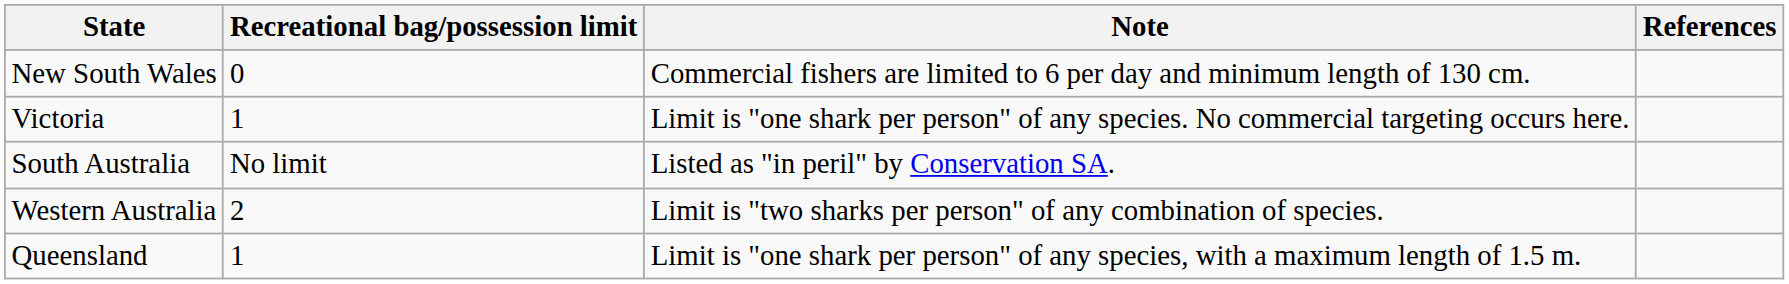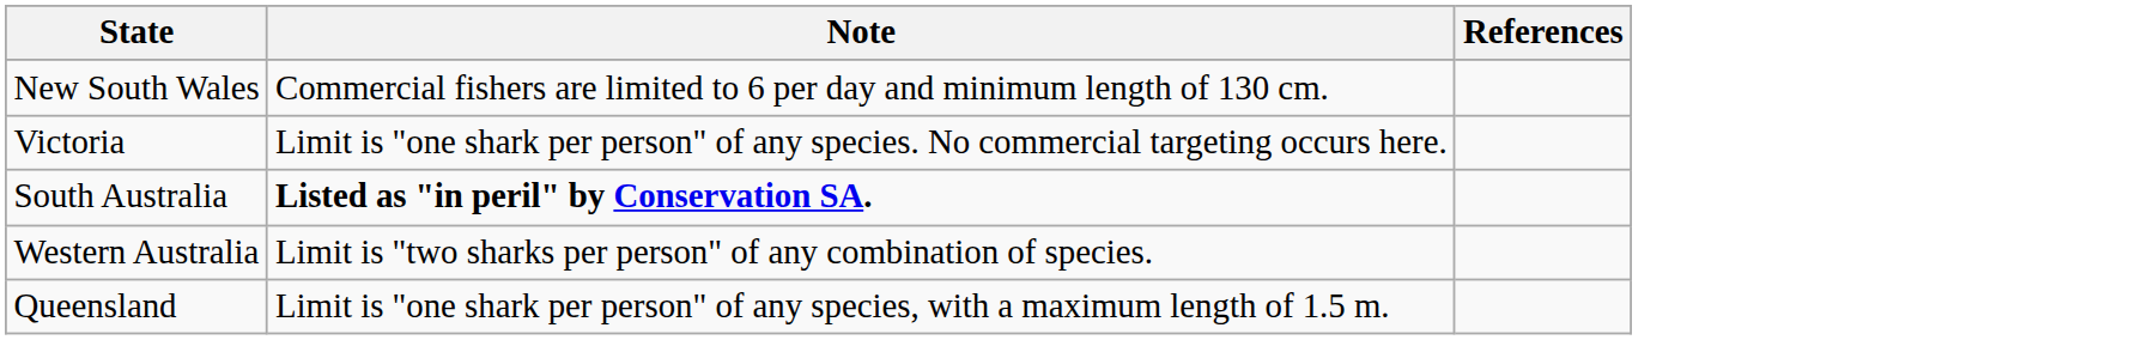 <table class="wikitable">
 <tr>
 <th>State</th>
-<th>Recreational bag/possession limit</th>
 <th>Note</th>
 <th>References</th>
 </tr>
 <tr>
 <td>New South Wales</td>
-<td>0</td>
 <td>Commercial fishers are limited to 6 per day and minimum length of 130 cm.</td>
 <td></td>
 </tr>
 <tr>
 <td>Victoria</td>
-<td>1</td>
 <td>Limit is "one shark per person" of any species. No commercial targeting occurs here.</td>
 <td></td>
 </tr>
 <tr>
 <td>South Australia</td>
-<td>No limit</td>
-<td>Listed as "in peril" by <a href='#'>Conservation SA</a>.</td>
+<td><strong>Listed as "in peril" by <a href='#'>Conservation SA</a>.</strong></td>
 <td></td>
 </tr>
 <tr>
 <td>Western Australia</td>
-<td>2</td>
 <td>Limit is "two sharks per person" of any combination of species.</td>
 <td></td>
 </tr>
 <tr>
 <td>Queensland</td>
-<td>1</td>
 <td>Limit is "one shark per person" of any species, with a maximum length of 1.5 m.</td>
 <td></td>
 </tr>
 </table>
